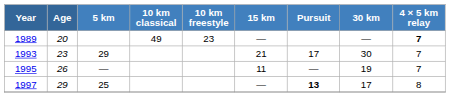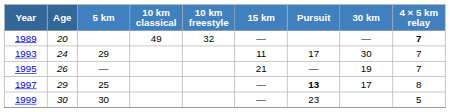 <table class="wikitable" style="font-size:95%; text-align:center; border:grey solid 1px; border-collapse:collapse; background:#ffffff;">
 <tr>
 <th style="background-color:#369; color:white; width:60px;"> Year </th>
 <th style="background-color:#369; color:white; width:40px;"> Age </th>
 <th style="background-color:#4180be; color:white; width:75px;"> 5 km </th>
 <th style="background-color:#4180be; color:white; width:75px;"> 10 km <br> classical </th>
 <th style="background-color:#4180be; color:white; width:75px;"> 10 km <br> freestyle </th>
 <th style="background-color:#4180be; color:white; width:75px;"> 15 km </th>
 <th style="background-color:#4180be; color:white; width:75px;"> Pursuit </th>
 <th style="background-color:#4180be; color:white; width:75px;"> 30 km </th>
 <th style="background-color:#4180be; color:white; width:75px;"> 4 × 5 km <br> relay </th>
 </tr>
 <tr>
 <td><a href='#'>1989</a></td>
 <td><em>20</em></td>
 <td></td>
 <td>49</td>
-<td>23</td>
+<td>32</td>
 <td>—</td>
 <td></td>
 <td>—</td>
 <td><strong>7</strong></td>
 </tr>
 <tr>
 <td><a href='#'>1993</a></td>
-<td><em>23</em></td>
+<td><em>24</em></td>
 <td>29</td>
 <td></td>
 <td></td>
-<td>21</td>
+<td>11</td>
 <td>17</td>
 <td>30</td>
 <td>7</td>
 </tr>
 <tr>
 <td><a href='#'>1995</a></td>
 <td><em>26</em></td>
 <td>—</td>
 <td></td>
 <td></td>
-<td>11</td>
+<td>21</td>
 <td>—</td>
 <td>19</td>
 <td>7</td>
 </tr>
 <tr>
 <td><a href='#'>1997</a></td>
 <td><em>29</em></td>
 <td>25</td>
 <td></td>
 <td></td>
 <td>—</td>
 <td><strong>13</strong></td>
 <td>17</td>
 <td>8</td>
 </tr>
 <tr>
+<td><a href='#'>1999</a></td>
+<td><em>30</em></td>
+<td>30</td>
+<td></td>
+<td></td>
+<td>—</td>
+<td>23</td>
+<td></td>
+<td>5</td>
+</tr>
+<tr>
 </tr>
 </table>
